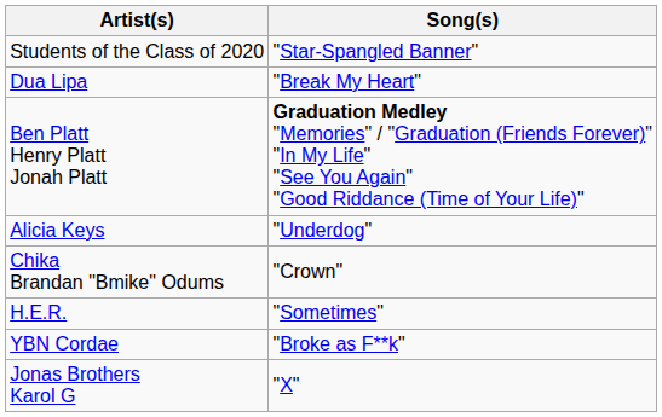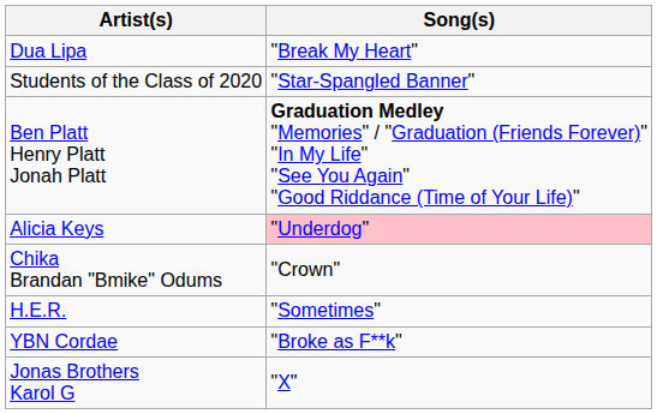 <table class="wikitable plainrowheaders">
 <tr>
 <th scope="col">Artist(s)</th>
 <th scope="col">Song(s)</th>
 </tr>
 <tr>
 </tr>
 <tr>
+<td><a href='#'>Dua Lipa</a></td>
+<td>"<a href='#'>Break My Heart</a>"</td>
+</tr>
+<tr>
 <td>Students of the Class of 2020</td>
 <td>"<a href='#'>Star-Spangled Banner</a>"</td>
-</tr>
-<tr>
-<td><a href='#'>Dua Lipa</a></td>
-<td>"<a href='#'>Break My Heart</a>"</td>
 </tr>
 <tr>
 <td><a href='#'>Ben Platt</a><br>Henry Platt<br>Jonah Platt</td>
 <td><strong>Graduation Medley</strong><br>"<a href='#'>Memories</a>" / "<a href='#'>Graduation (Friends Forever)</a>" <br>"<a href='#'>In My Life</a>"<br>"<a href='#'>See You Again</a>"<br>"<a href='#'>Good Riddance (Time of Your Life)</a>"</td>
 </tr>
 <tr>
 <td><a href='#'>Alicia Keys</a></td>
-<td>"<a href='#'>Underdog</a>"</td>
+<td style="background: pink;">"<a href='#'>Underdog</a>"</td>
 </tr>
 <tr>
 <td><a href='#'>Chika</a><br>Brandan "Bmike" Odums</td>
 <td>"Crown"</td>
 </tr>
 <tr>
 <td><a href='#'>H.E.R.</a></td>
 <td>"<a href='#'>Sometimes</a>"</td>
 </tr>
 <tr>
 <td><a href='#'>YBN Cordae</a></td>
 <td>"<a href='#'>Broke as F**k</a>"</td>
 </tr>
 <tr>
 <td><a href='#'>Jonas Brothers</a><br><a href='#'>Karol G</a></td>
 <td>"<a href='#'>X</a>"</td>
 </tr>
 <tr>
 </tr>
 </table>
